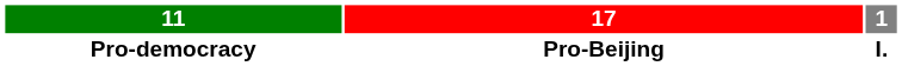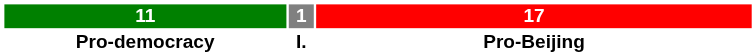 <table style="width:50%; text-align:center;">
 <tr style="color:white;">
 <td style="background:green; width:37.93%;"><strong>11</strong></td>
+<td style="background:grey; width:3.45%;"><strong>1</strong></td>
 <td style="background:red; width:58.62%;"><strong>17</strong></td>
-<td style="background:grey; width:3.45%;"><strong>1</strong></td>
 </tr>
 <tr>
 <td><span><strong>Pro-democracy</strong></span></td>
+<td><span><strong>I.</strong></span></td>
 <td><span><strong>Pro-Beijing</strong></span></td>
-<td><span><strong>I.</strong></span></td>
 </tr>
 </table>
